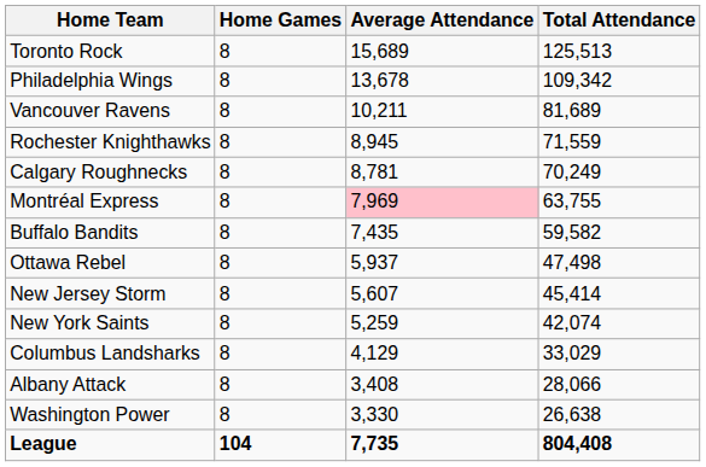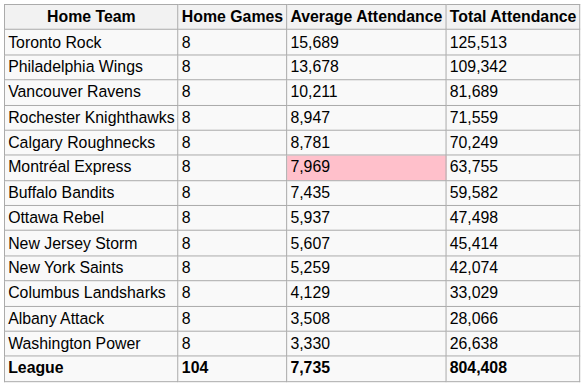 <table class="wikitable sortable">
 <tr>
 <th>Home Team</th>
 <th>Home Games</th>
 <th>Average Attendance</th>
 <th>Total Attendance</th>
 </tr>
 <tr>
 <td>Toronto Rock</td>
 <td>8</td>
 <td>15,689</td>
 <td>125,513</td>
 </tr>
 <tr>
 <td>Philadelphia Wings</td>
 <td>8</td>
 <td>13,678</td>
 <td>109,342</td>
 </tr>
 <tr>
 <td>Vancouver Ravens</td>
 <td>8</td>
 <td>10,211</td>
 <td>81,689</td>
 </tr>
 <tr>
 <td>Rochester Knighthawks</td>
 <td>8</td>
-<td>8,945</td>
+<td>8,947</td>
 <td>71,559</td>
 </tr>
 <tr>
 <td>Calgary Roughnecks</td>
 <td>8</td>
 <td>8,781</td>
 <td>70,249</td>
 </tr>
 <tr>
 <td>Montréal Express</td>
 <td>8</td>
 <td style="background: pink;">7,969</td>
 <td>63,755</td>
 </tr>
 <tr>
 <td>Buffalo Bandits</td>
 <td>8</td>
 <td>7,435</td>
 <td>59,582</td>
 </tr>
 <tr>
 <td>Ottawa Rebel</td>
 <td>8</td>
 <td>5,937</td>
 <td>47,498</td>
 </tr>
 <tr>
 <td>New Jersey Storm</td>
 <td>8</td>
 <td>5,607</td>
 <td>45,414</td>
 </tr>
 <tr>
 <td>New York Saints</td>
 <td>8</td>
 <td>5,259</td>
 <td>42,074</td>
 </tr>
 <tr>
 <td>Columbus Landsharks</td>
 <td>8</td>
 <td>4,129</td>
 <td>33,029</td>
 </tr>
 <tr>
 <td>Albany Attack</td>
 <td>8</td>
-<td>3,408</td>
+<td>3,508</td>
 <td>28,066</td>
 </tr>
 <tr>
 <td>Washington Power</td>
 <td>8</td>
 <td>3,330</td>
 <td>26,638</td>
 </tr>
 <tr class="sortbottom">
 <td><strong>League</strong></td>
 <td><strong>104</strong></td>
 <td><strong>7,735</strong></td>
 <td><strong>804,408</strong></td>
 </tr>
 </table>
